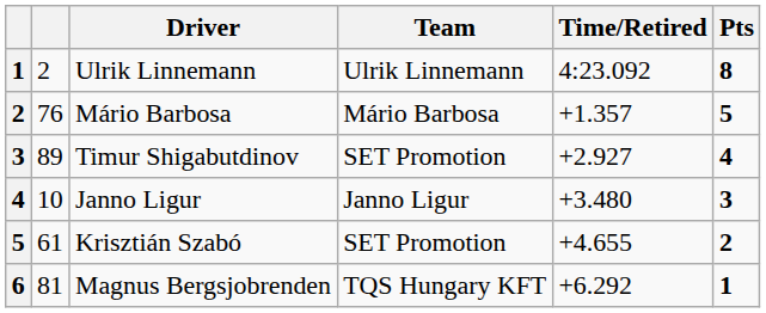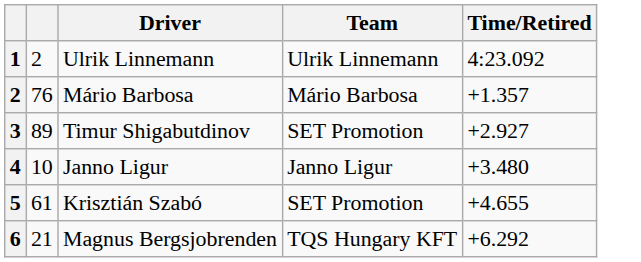 <table class=wikitable style="font-size:95%">
 <tr>
 <th></th>
 <th></th>
 <th>Driver</th>
 <th>Team</th>
 <th>Time/Retired</th>
-<th>Pts</th>
 </tr>
 <tr>
 <th>1</th>
 <td>2</td>
 <td> Ulrik Linnemann</td>
 <td>Ulrik Linnemann</td>
 <td>4:23.092</td>
-<td><strong>8</strong></td>
 </tr>
 <tr>
 <th>2</th>
 <td>76</td>
 <td> Mário Barbosa</td>
 <td>Mário Barbosa</td>
 <td>+1.357</td>
-<td><strong>5</strong></td>
 </tr>
 <tr>
 <th>3</th>
 <td>89</td>
 <td> Timur Shigabutdinov</td>
 <td>SET Promotion</td>
 <td>+2.927</td>
-<td><strong>4</strong></td>
 </tr>
 <tr>
 <th>4</th>
 <td>10</td>
 <td> Janno Ligur</td>
 <td>Janno Ligur</td>
 <td>+3.480</td>
-<td><strong>3</strong></td>
 </tr>
 <tr>
 <th>5</th>
 <td>61</td>
 <td> Krisztián Szabó</td>
 <td>SET Promotion</td>
 <td>+4.655</td>
-<td><strong>2</strong></td>
 </tr>
 <tr>
 <th>6</th>
-<td>81</td>
+<td>21</td>
 <td> Magnus Bergsjobrenden</td>
 <td>TQS Hungary KFT</td>
 <td>+6.292</td>
-<td><strong>1</strong></td>
 </tr>
 </table>
